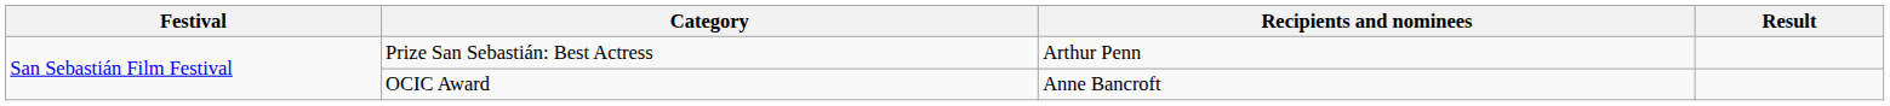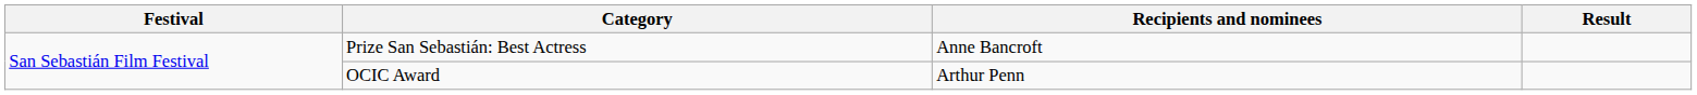 <table class="wikitable" width="95%" cellpadding="5">
 <tr>
 <th width="20%">Festival</th>
 <th width="35%">Category</th>
 <th width="35%">Recipients and nominees</th>
 <th width="10%">Result</th>
 </tr>
 <tr>
 <td rowspan=2><a href='#'>San Sebastián Film Festival</a></td>
 <td>Prize San Sebastián: Best Actress</td>
-<td>Arthur Penn</td>
+<td>Anne Bancroft</td>
 <td></td>
 </tr>
 <tr>
 <td>OCIC Award</td>
-<td>Anne Bancroft</td>
+<td>Arthur Penn</td>
 <td></td>
 </tr>
 </table>
